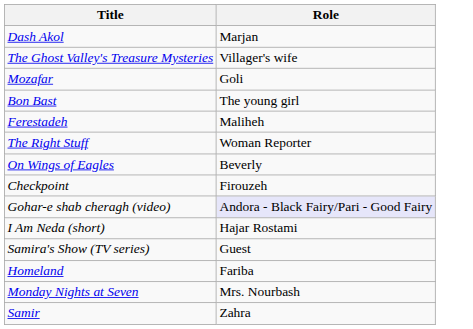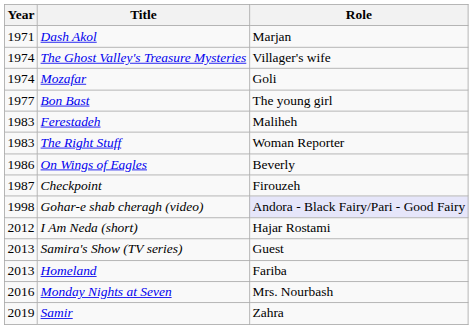 <table class="wikitable sortable">
 <tr>
+<th>Year</th>
 <th>Title</th>
 <th>Role</th>
 </tr>
 <tr>
+<td>1971</td>
 <td><a href='#'><em>Dash Akol</em></a></td>
 <td>Marjan</td>
 </tr>
 <tr>
+<td>1974</td>
 <td><em><a href='#'>The Ghost Valley's Treasure Mysteries</a></em></td>
 <td>Villager's wife</td>
 </tr>
 <tr>
+<td>1974</td>
 <td><a href='#'><em>Mozafar</em></a></td>
 <td>Goli</td>
 </tr>
 <tr>
+<td>1977</td>
 <td><em><a href='#'>Bon Bast</a></em></td>
 <td>The young girl</td>
 </tr>
 <tr>
+<td>1983</td>
 <td><em><a href='#'>Ferestadeh</a></em></td>
 <td>Maliheh</td>
 </tr>
 <tr>
+<td>1983</td>
 <td><a href='#'><em>The Right Stuff</em></a></td>
 <td>Woman Reporter</td>
 </tr>
 <tr>
+<td>1986</td>
 <td><a href='#'><em>On Wings of Eagles</em></a></td>
 <td>Beverly</td>
 </tr>
 <tr>
+<td>1987</td>
 <td><em>Checkpoint</em></td>
 <td>Firouzeh</td>
 </tr>
 <tr>
+<td>1998</td>
 <td><em>Gohar-e shab cheragh (video)</em></td>
 <td style="background: lavender;">Andora - Black Fairy/Pari - Good Fairy</td>
 </tr>
 <tr>
+<td>2012</td>
 <td><em>I Am Neda (short)</em></td>
 <td>Hajar Rostami</td>
 </tr>
 <tr>
+<td>2013</td>
 <td><em>Samira's Show (TV series)</em></td>
 <td>Guest</td>
 </tr>
 <tr>
+<td>2013</td>
 <td><a href='#'><em>Homeland</em></a></td>
 <td>Fariba</td>
 </tr>
 <tr>
+<td>2016</td>
 <td><em><a href='#'>Monday Nights at Seven</a></em></td>
 <td>Mrs. Nourbash</td>
 </tr>
 <tr>
+<td>2019</td>
 <td><em><a href='#'>Samir</a></em></td>
 <td>Zahra</td>
 </tr>
 </table>
